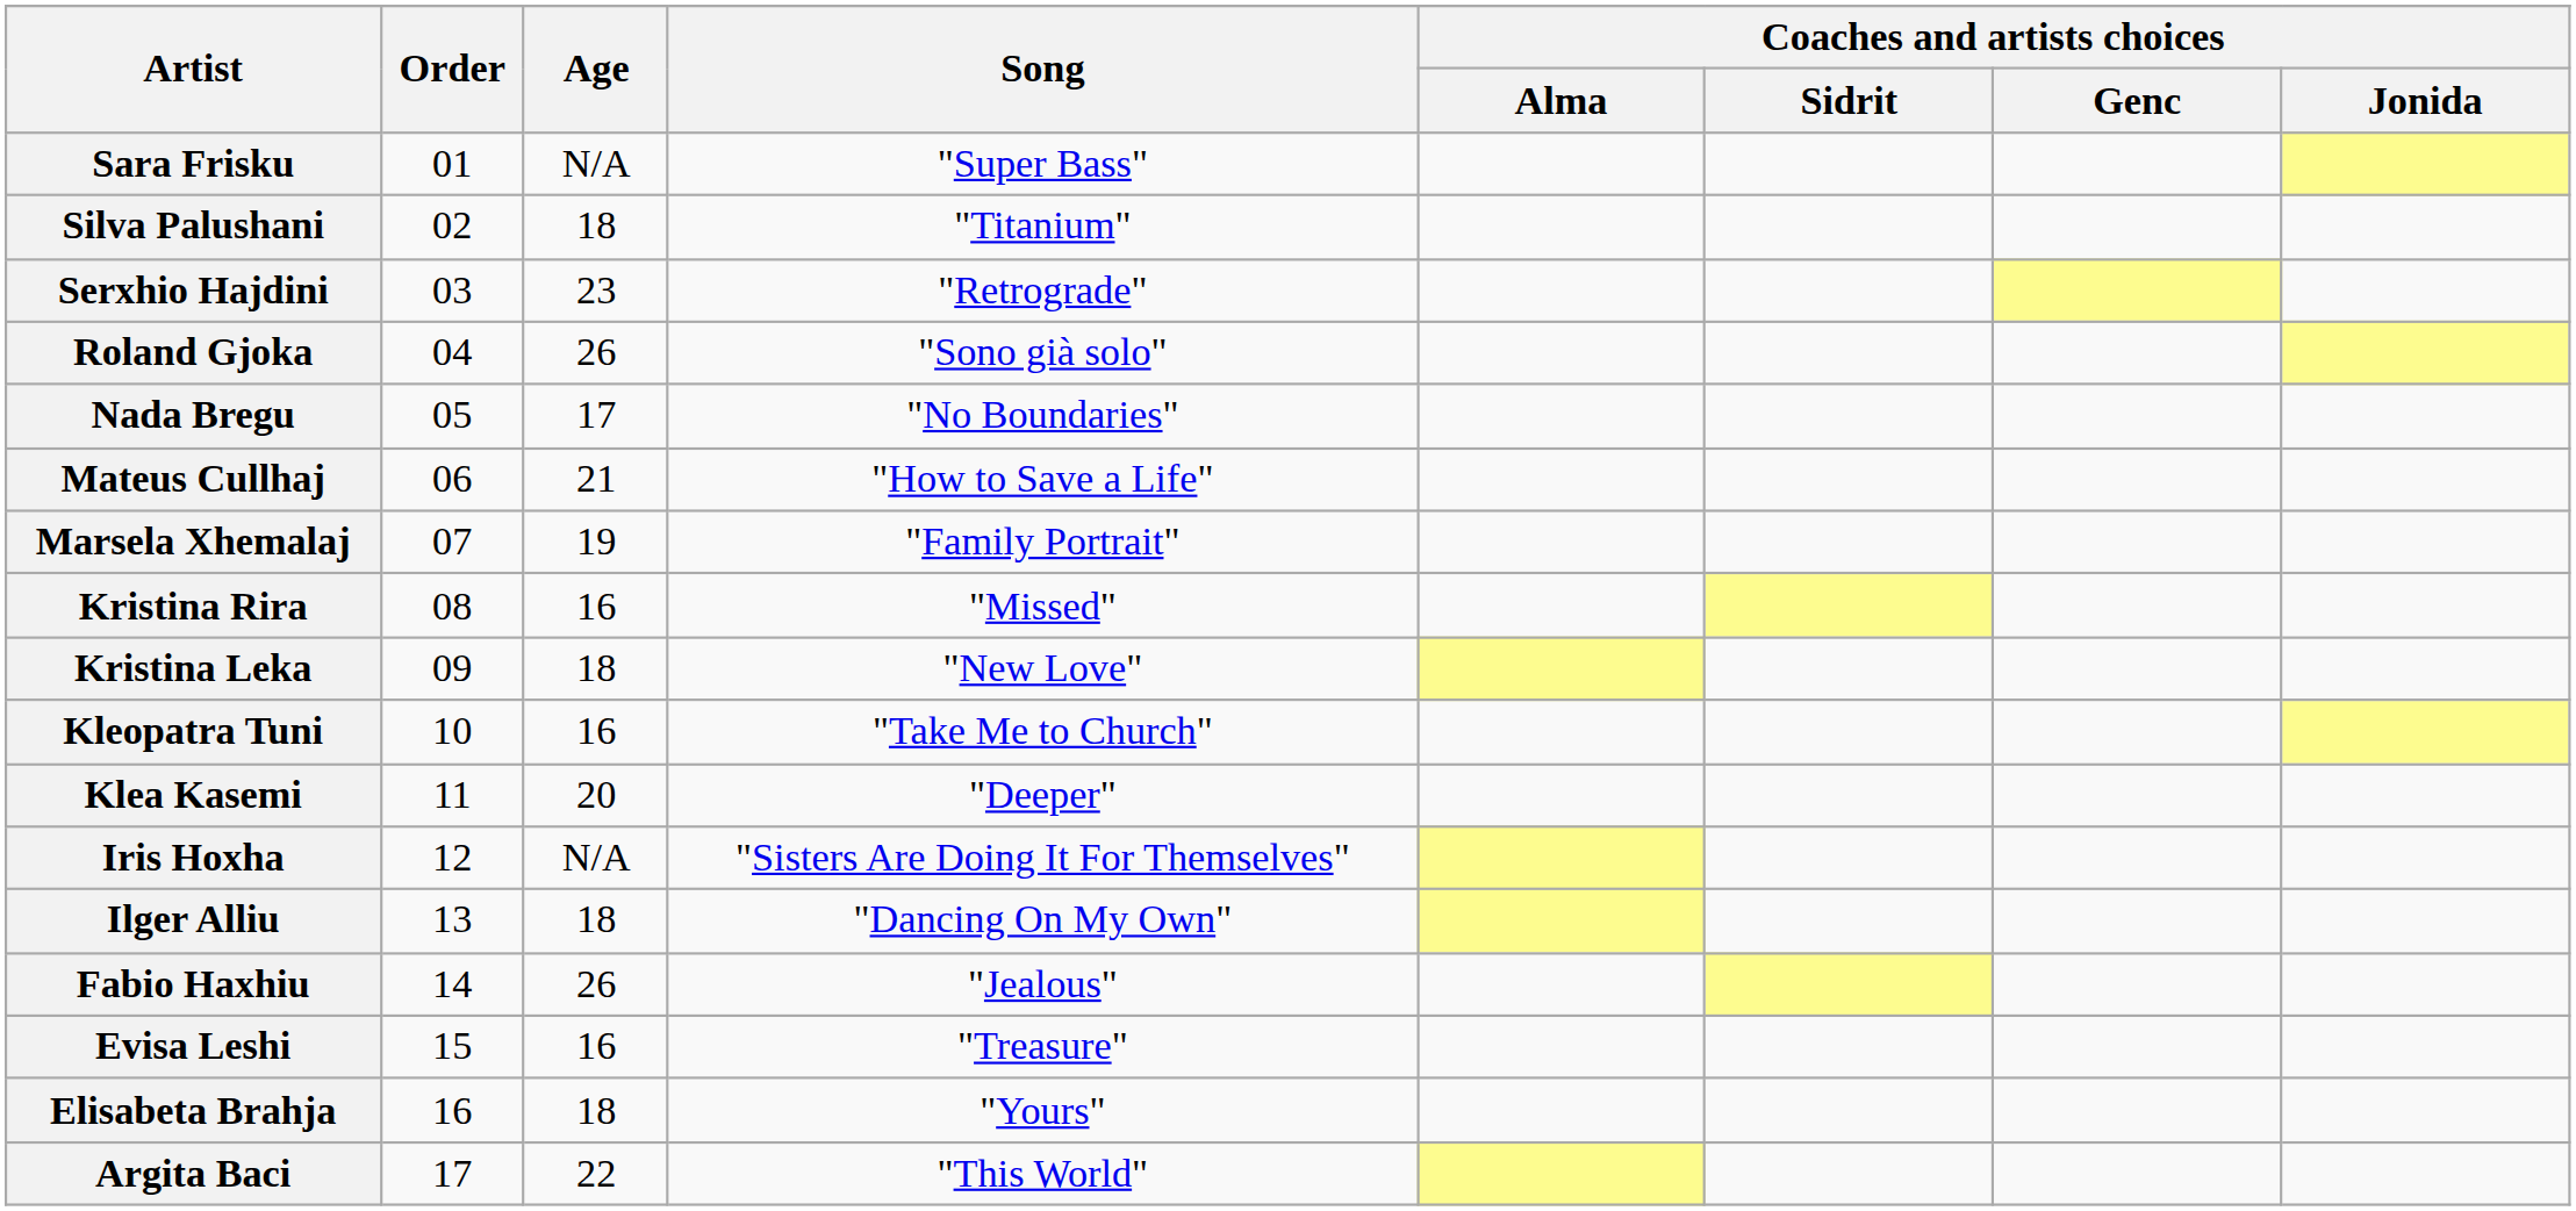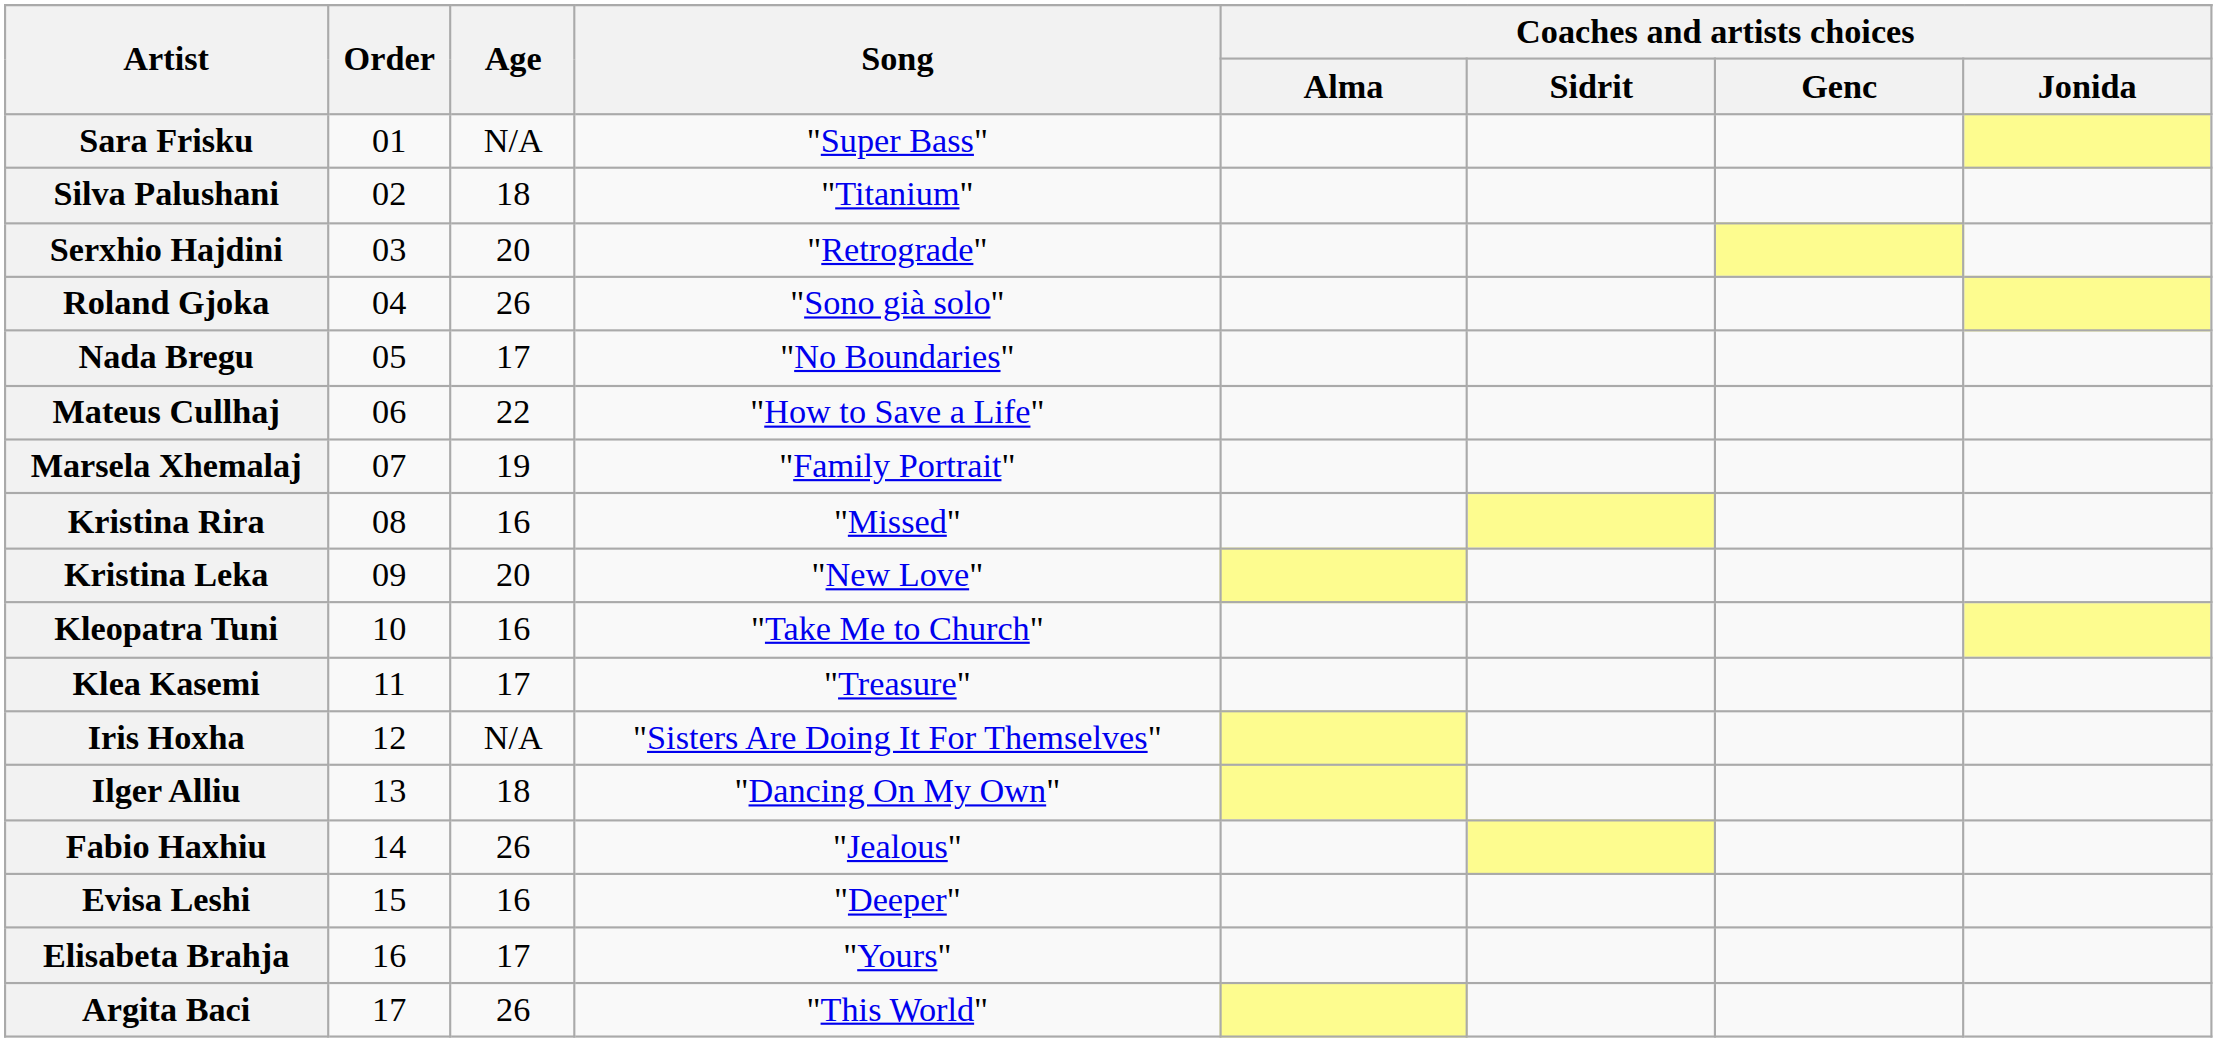 <table class="wikitable plainrowheaders" style="text-align:center;">
 <tr>
 </tr>
 <tr>
 <th scope="col" rowspan="2" style="width:13%;">Artist</th>
 <th scope="col" rowspan="2" style="width:05%;">Order</th>
 <th scope="col" rowspan="2" style="width:05%;">Age</th>
 <th scope="col" rowspan="2" style="width:26%;">Song</th>
 <th colspan="4" style="width:40%;">Coaches and artists choices</th>
 </tr>
 <tr>
 <th style="width:10%;">Alma</th>
 <th style="width:10%;">Sidrit</th>
 <th style="width:10%;">Genc</th>
 <th style="width:10%;">Jonida</th>
 </tr>
 <tr>
 <th scope="row">Sara Frisku</th>
 <td>01</td>
 <td>N/A</td>
 <td>"<a href='#'>Super Bass</a>"</td>
 <td></td>
 <td></td>
 <td></td>
 <td style="background:#fdfc8f;"><strong></strong></td>
 </tr>
 <tr>
 <th scope="row">Silva Palushani</th>
 <td>02</td>
 <td>18</td>
 <td>"<a href='#'>Titanium</a>"</td>
 <td></td>
 <td></td>
 <td></td>
 <td></td>
 </tr>
 <tr>
 <th scope="row">Serxhio Hajdini</th>
 <td>03</td>
-<td>23</td>
+<td>20</td>
 <td>"<a href='#'>Retrograde</a>"</td>
 <td><strong></strong></td>
 <td></td>
 <td style="background:#fdfc8f;"><strong></strong></td>
 <td><strong></strong></td>
 </tr>
 <tr>
 <th scope="row">Roland Gjoka</th>
 <td>04</td>
 <td>26</td>
 <td>"<a href='#'>Sono già solo</a>"</td>
 <td></td>
 <td></td>
 <td></td>
 <td style="background:#fdfc8f;"><strong></strong></td>
 </tr>
 <tr>
 <th scope="row">Nada Bregu</th>
 <td>05</td>
 <td>17</td>
 <td>"<a href='#'>No Boundaries</a>"</td>
 <td></td>
 <td></td>
 <td></td>
 <td></td>
 </tr>
 <tr>
 <th scope="row">Mateus Cullhaj</th>
 <td>06</td>
-<td>21</td>
+<td>22</td>
 <td>"<a href='#'>How to Save a Life</a>"</td>
 <td></td>
 <td></td>
 <td></td>
 <td></td>
 </tr>
 <tr>
 <th scope="row">Marsela Xhemalaj</th>
 <td>07</td>
 <td>19</td>
 <td>"<a href='#'>Family Portrait</a>"</td>
 <td></td>
 <td></td>
 <td></td>
 <td></td>
 </tr>
 <tr>
 <th scope="row">Kristina Rira</th>
 <td>08</td>
 <td>16</td>
 <td>"<a href='#'>Missed</a>"</td>
 <td><strong></strong></td>
 <td style="background:#fdfc8f;"><strong> </strong></td>
 <td><strong></strong></td>
 <td><strong></strong></td>
 </tr>
 <tr>
 <th scope="row">Kristina Leka</th>
 <td>09</td>
-<td>18</td>
+<td>20</td>
 <td>"<a href='#'>New Love</a>"</td>
 <td style="background:#fdfc8f;"><strong></strong></td>
 <td></td>
 <td><strong></strong></td>
 <td><strong></strong></td>
 </tr>
 <tr>
 <th scope="row">Kleopatra Tuni</th>
 <td>10</td>
 <td>16</td>
 <td>"<a href='#'>Take Me to Church</a>"</td>
 <td></td>
 <td></td>
 <td></td>
 <td style="background:#fdfc8f;"><strong></strong></td>
 </tr>
 <tr>
 <th scope="row">Klea Kasemi</th>
 <td>11</td>
-<td>20</td>
-<td>"<a href='#'>Deeper</a>"</td>
+<td>17</td>
+<td>"<a href='#'>Treasure</a>"</td>
 <td></td>
 <td></td>
 <td></td>
 <td></td>
 </tr>
 <tr>
 <th scope="row">Iris Hoxha</th>
 <td>12</td>
 <td>N/A</td>
 <td>"<a href='#'>Sisters Are Doing It For Themselves</a>"</td>
 <td style="background:#fdfc8f;"><strong></strong></td>
 <td></td>
 <td></td>
 <td><strong></strong></td>
 </tr>
 <tr>
 <th scope="row">Ilger Alliu</th>
 <td>13</td>
 <td>18</td>
 <td>"<a href='#'>Dancing On My Own</a>"</td>
 <td style="background:#fdfc8f;"><strong></strong></td>
 <td><strong></strong></td>
 <td><strong></strong></td>
 <td><strong></strong></td>
 </tr>
 <tr>
 <th scope="row">Fabio Haxhiu</th>
 <td>14</td>
 <td>26</td>
 <td>"<a href='#'>Jealous</a>"</td>
 <td></td>
 <td style="background:#fdfc8f;"><strong></strong></td>
 <td></td>
 <td></td>
 </tr>
 <tr>
 <th scope="row">Evisa Leshi</th>
 <td>15</td>
 <td>16</td>
-<td>"<a href='#'>Treasure</a>"</td>
+<td>"<a href='#'>Deeper</a>"</td>
 <td></td>
 <td></td>
 <td></td>
 <td></td>
 </tr>
 <tr>
 <th scope="row">Elisabeta Brahja</th>
 <td>16</td>
-<td>18</td>
+<td>17</td>
 <td>"<a href='#'>Yours</a>"</td>
 <td></td>
 <td></td>
 <td></td>
 <td></td>
 </tr>
 <tr>
 <th scope="row">Argita Baci</th>
 <td>17</td>
-<td>22</td>
+<td>26</td>
 <td>"<a href='#'>This World</a>"</td>
 <td style="background:#fdfc8f;"><strong></strong></td>
 <td></td>
 <td></td>
 <td><strong></strong></td>
 </tr>
 </table>
